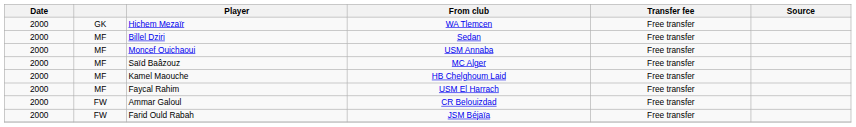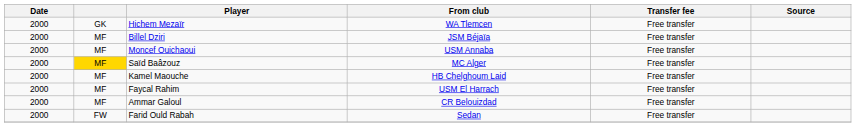 <table class="wikitable sortable" style="width:70%; text-align:center; font-size:85%; text-align:centre;">
 <tr>
 <th><strong>Date</strong></th>
 <th><strong></strong></th>
 <th><strong>Player</strong></th>
 <th><strong>From club</strong></th>
 <th><strong>Transfer fee</strong></th>
 <th><strong>Source</strong></th>
 </tr>
 <tr>
 <td>2000</td>
 <td>GK</td>
 <td align="left"> <a href='#'>Hichem Mezaïr</a></td>
 <td><a href='#'>WA Tlemcen</a></td>
 <td>Free transfer</td>
 <td></td>
 </tr>
 <tr>
 <td>2000</td>
 <td>MF</td>
 <td align="left"> <a href='#'>Billel Dziri</a></td>
-<td> <a href='#'>Sedan</a></td>
+<td><a href='#'>JSM Béjaïa</a></td>
 <td>Free transfer</td>
 <td></td>
 </tr>
 <tr>
 <td>2000</td>
 <td>MF</td>
 <td align="left"> <a href='#'>Moncef Ouichaoui</a></td>
 <td><a href='#'>USM Annaba</a></td>
 <td>Free transfer</td>
 <td></td>
 </tr>
 <tr>
 <td>2000</td>
-<td>MF</td>
+<td style="background: gold;">MF</td>
 <td align="left"> Saïd Baâzouz</td>
 <td><a href='#'>MC Alger</a></td>
 <td>Free transfer</td>
 <td></td>
 </tr>
 <tr>
 <td>2000</td>
 <td>MF</td>
 <td align="left"> Kamel Maouche</td>
 <td><a href='#'>HB Chelghoum Laid</a></td>
 <td>Free transfer</td>
 <td></td>
 </tr>
 <tr>
 <td>2000</td>
 <td>MF</td>
 <td align="left"> Faycal Rahim</td>
 <td><a href='#'>USM El Harrach</a></td>
 <td>Free transfer</td>
 <td></td>
 </tr>
 <tr>
 <td>2000</td>
-<td>FW</td>
+<td>MF</td>
 <td align="left"> Ammar Galoul</td>
 <td><a href='#'>CR Belouizdad</a></td>
 <td>Free transfer</td>
 <td></td>
 </tr>
 <tr>
 <td>2000</td>
 <td>FW</td>
 <td align="left"> Farid Ould Rabah</td>
-<td><a href='#'>JSM Béjaïa</a></td>
+<td> <a href='#'>Sedan</a></td>
 <td>Free transfer</td>
 <td></td>
 </tr>
 <tr>
 </tr>
 </table>
